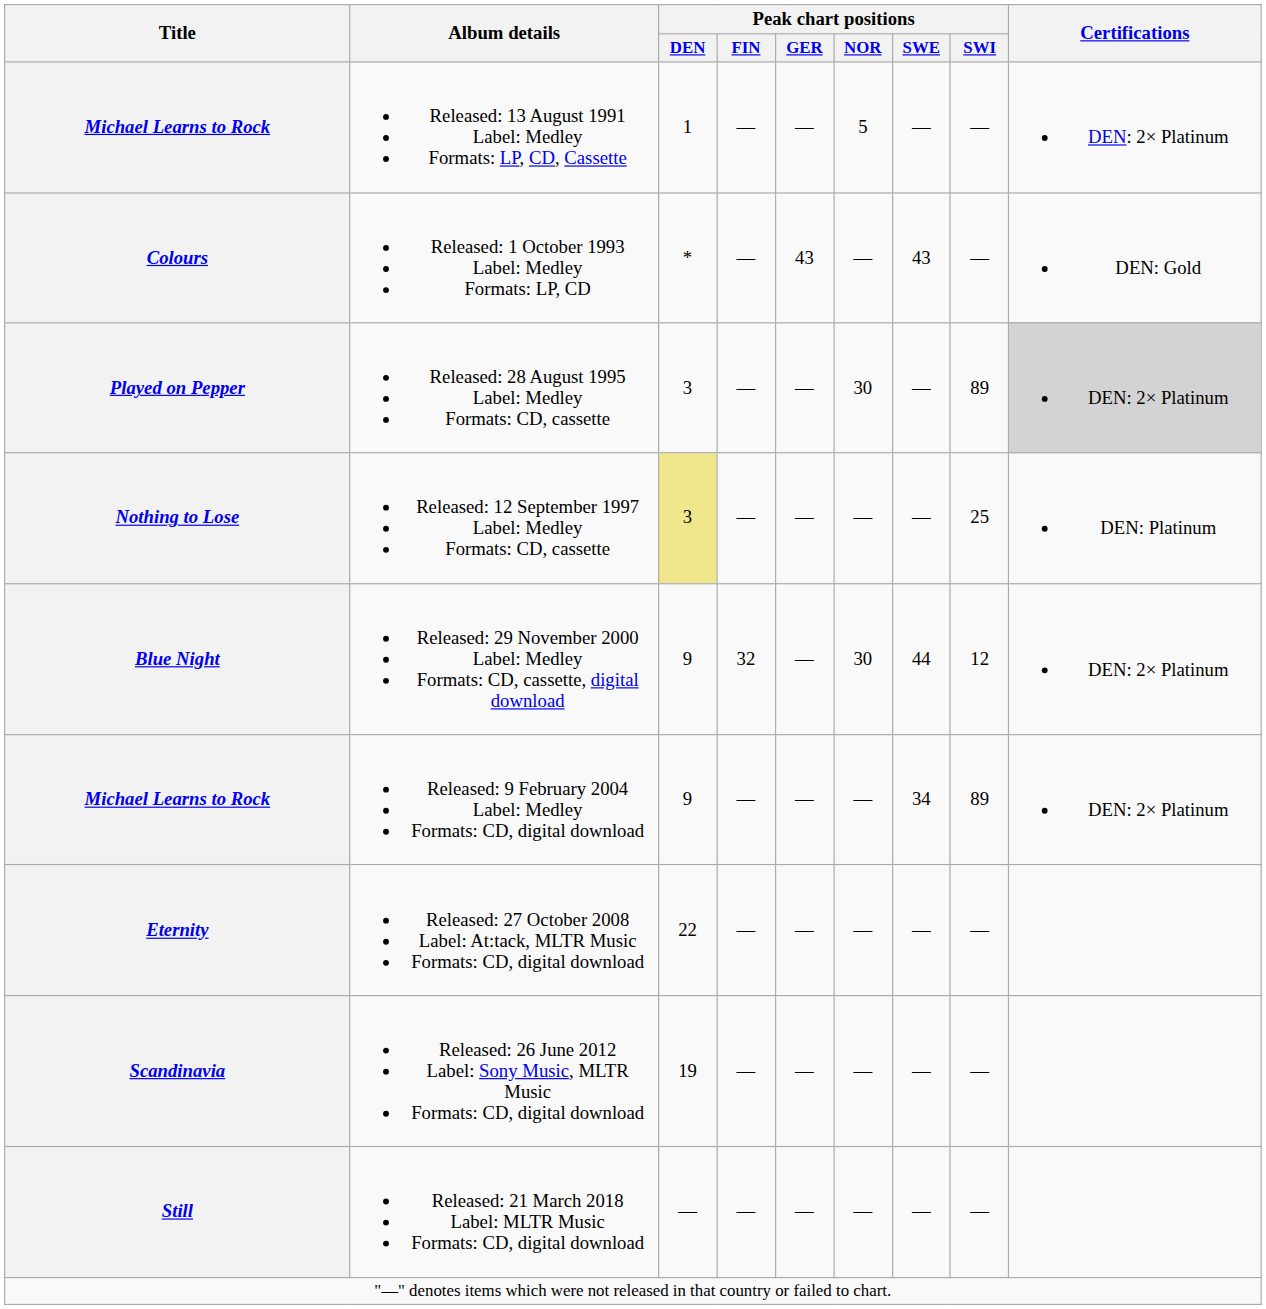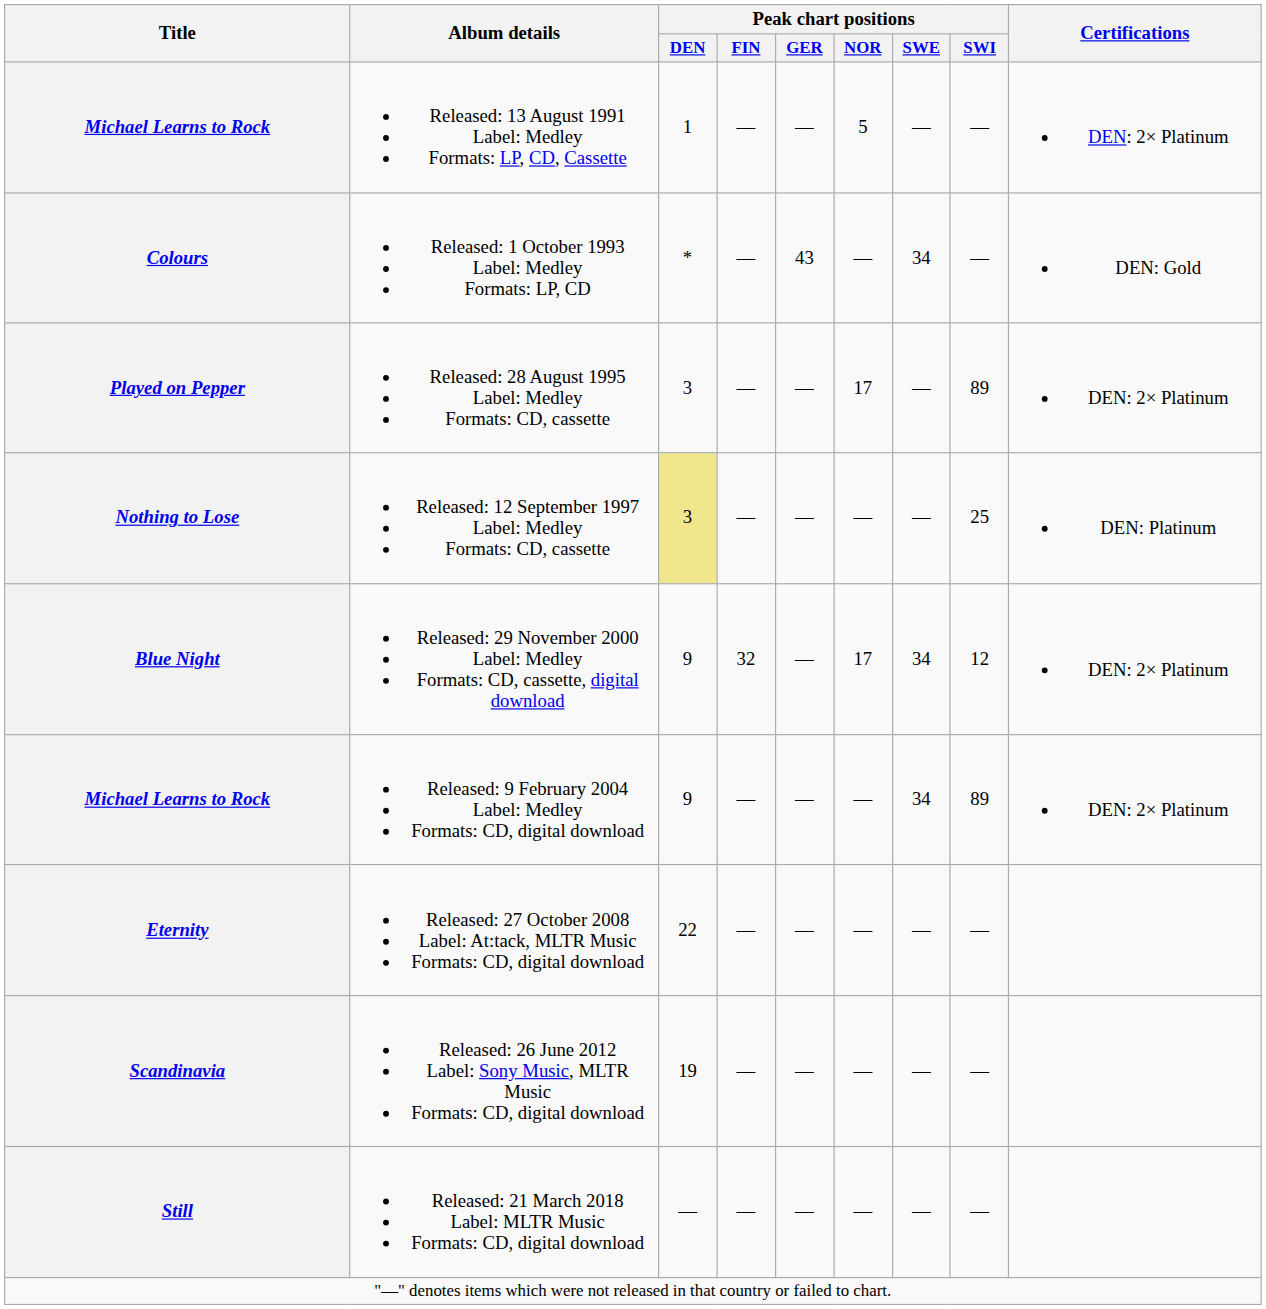 <table class="wikitable plainrowheaders" style="text-align:center;" border="1">
 <tr>
 <th rowspan="2" style="width:18em;">Title</th>
 <th scope="col" rowspan="2" style="width:16em;">Album details</th>
 <th colspan="6">Peak chart positions</th>
 <th scope="col" rowspan="2" style="width:13em;"><a href='#'>Certifications</a></th>
 </tr>
 <tr>
 <th scope="col" style="width:3em;font-size:90%;"><a href='#'>DEN</a><br></th>
 <th scope="col" style="width:3em;font-size:90%;"><a href='#'>FIN</a><br></th>
 <th scope="col" style="width:3em;font-size:90%;"><a href='#'>GER</a><br></th>
 <th scope="col" style="width:3em;font-size:90%;"><a href='#'>NOR</a><br></th>
 <th scope="col" style="width:3em;font-size:90%;"><a href='#'>SWE</a><br></th>
 <th scope="col" style="width:3em;font-size:90%;"><a href='#'>SWI</a><br></th>
 </tr>
 <tr>
 <th scope="row"><em><a href='#'>Michael Learns to Rock</a></em></th>
 <td><br><ul><li>Released: 13 August 1991</li><li>Label: Medley</li><li>Formats: <a href='#'>LP</a>, <a href='#'>CD</a>, <a href='#'>Cassette</a></li></ul></td>
 <td>1</td>
 <td>—</td>
 <td>—</td>
 <td>5</td>
 <td>—</td>
 <td>—</td>
 <td><br><ul><li><a href='#'>DEN</a>: 2× Platinum</li></ul></td>
 </tr>
 <tr>
 <th scope="row"><em><a href='#'>Colours</a></em></th>
 <td><br><ul><li>Released: 1 October 1993</li><li>Label: Medley</li><li>Formats: LP, CD</li></ul></td>
 <td>*</td>
 <td>—</td>
 <td>43</td>
 <td>—</td>
-<td>43</td>
+<td>34</td>
 <td>—</td>
 <td><br><ul><li>DEN: Gold</li></ul></td>
 </tr>
 <tr>
 <th scope="row"><em><a href='#'>Played on Pepper</a></em></th>
 <td><br><ul><li>Released: 28 August 1995</li><li>Label: Medley</li><li>Formats: CD, cassette</li></ul></td>
 <td>3</td>
 <td>—</td>
 <td>—</td>
-<td>30</td>
+<td>17</td>
 <td>—</td>
 <td>89</td>
-<td style="background: lightgrey;"><br><ul><li>DEN: 2× Platinum</li></ul></td>
+<td><br><ul><li>DEN: 2× Platinum</li></ul></td>
 </tr>
 <tr>
 <th scope="row"><em><a href='#'>Nothing to Lose</a></em></th>
 <td><br><ul><li>Released: 12 September 1997</li><li>Label: Medley</li><li>Formats: CD, cassette</li></ul></td>
 <td style="background: khaki;">3</td>
 <td>—</td>
 <td>—</td>
 <td>—</td>
 <td>—</td>
 <td>25</td>
 <td><br><ul><li>DEN: Platinum</li></ul></td>
 </tr>
 <tr>
 <th scope="row"><em><a href='#'>Blue Night</a></em></th>
 <td><br><ul><li>Released: 29 November 2000</li><li>Label: Medley</li><li>Formats: CD, cassette, <a href='#'>digital download</a></li></ul></td>
 <td>9</td>
 <td>32</td>
 <td>—</td>
-<td>30</td>
-<td>44</td>
+<td>17</td>
+<td>34</td>
 <td>12</td>
 <td><br><ul><li>DEN: 2× Platinum</li></ul></td>
 </tr>
 <tr>
 <th scope="row"><em><a href='#'>Michael Learns to Rock</a></em></th>
 <td><br><ul><li>Released: 9 February 2004</li><li>Label: Medley</li><li>Formats: CD, digital download</li></ul></td>
 <td>9</td>
 <td>—</td>
 <td>—</td>
 <td>—</td>
 <td>34</td>
 <td>89</td>
 <td><br><ul><li>DEN: 2× Platinum</li></ul></td>
 </tr>
 <tr>
 <th scope="row"><em><a href='#'>Eternity</a></em></th>
 <td><br><ul><li>Released: 27 October 2008</li><li>Label: At:tack, MLTR Music</li><li>Formats: CD, digital download</li></ul></td>
 <td>22</td>
 <td>—</td>
 <td>—</td>
 <td>—</td>
 <td>—</td>
 <td>—</td>
 <td></td>
 </tr>
 <tr>
 <th scope="row"><em><a href='#'>Scandinavia</a></em></th>
 <td><br><ul><li>Released: 26 June 2012</li><li>Label: <a href='#'>Sony Music</a>, MLTR Music</li><li>Formats: CD, digital download</li></ul></td>
 <td>19</td>
 <td>—</td>
 <td>—</td>
 <td>—</td>
 <td>—</td>
 <td>—</td>
 <td></td>
 </tr>
 <tr>
 <th scope="row"><em><a href='#'>Still</a></em></th>
 <td><br><ul><li>Released: 21 March 2018</li><li>Label: MLTR Music</li><li>Formats: CD, digital download</li></ul></td>
 <td>—</td>
 <td>—</td>
 <td>—</td>
 <td>—</td>
 <td>—</td>
 <td>—</td>
 <td></td>
 </tr>
 <tr>
 <td colspan="11" style="font-size:90%;">"—" denotes items which were not released in that country or failed to chart.</td>
 </tr>
 </table>
